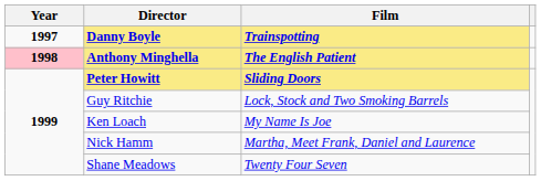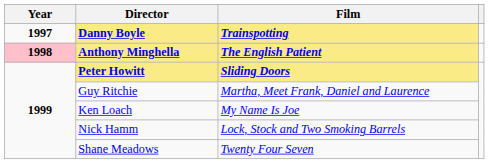 <table class="wikitable" width="50%">
 <tr>
 <th width="15%">Year</th>
 <th width="30%">Director</th>
 <th width="60%">Film</th>
 <th width="2%"></th>
 </tr>
 <tr>
 <td style="text-align:center"><strong>1997<br> </strong></td>
 <td style="background:#FAEB86"><strong><a href='#'>Danny Boyle</a></strong></td>
 <td style="background:#FAEB86"><strong><em><a href='#'>Trainspotting</a></em></strong></td>
 <td style="text-align:center"></td>
 </tr>
 <tr>
 <td style="background: pink; text-align:center"><strong>1998<br> </strong></td>
 <td style="background:#FAEB86"><strong><a href='#'>Anthony Minghella</a></strong></td>
 <td style="background:#FAEB86"><strong><em><a href='#'>The English Patient</a></em></strong></td>
 <td style="text-align:center"></td>
 </tr>
 <tr>
 <td rowspan="5" style="text-align:center"><strong>1999<br> </strong></td>
 <td style="background:#FAEB86"><strong><a href='#'>Peter Howitt</a></strong></td>
 <td style="background:#FAEB86"><strong><em><a href='#'>Sliding Doors</a></em></strong></td>
 <td rowspan="5" style="text-align:center"></td>
 </tr>
 <tr>
 <td><a href='#'>Guy Ritchie</a></td>
-<td><em><a href='#'>Lock, Stock and Two Smoking Barrels</a></em></td>
+<td><em><a href='#'>Martha, Meet Frank, Daniel and Laurence</a></em></td>
 </tr>
 <tr>
 <td><a href='#'>Ken Loach</a></td>
 <td><em><a href='#'>My Name Is Joe</a></em></td>
 </tr>
 <tr>
 <td><a href='#'>Nick Hamm</a></td>
-<td><em><a href='#'>Martha, Meet Frank, Daniel and Laurence</a></em></td>
+<td><em><a href='#'>Lock, Stock and Two Smoking Barrels</a></em></td>
 </tr>
 <tr>
 <td><a href='#'>Shane Meadows</a></td>
 <td><em><a href='#'>Twenty Four Seven</a></em></td>
 </tr>
 </table>
